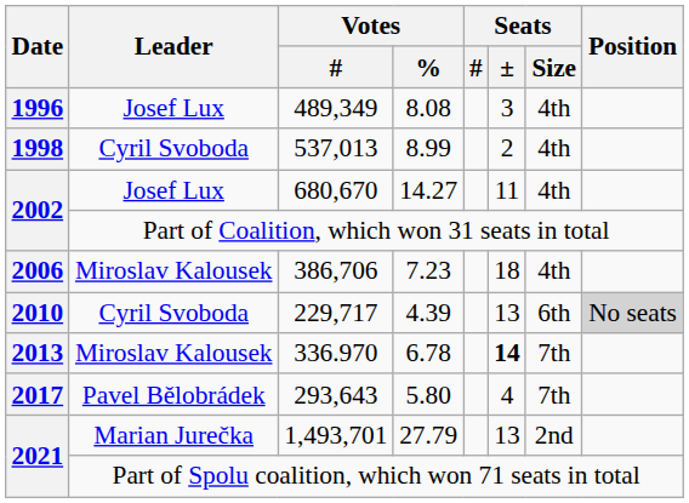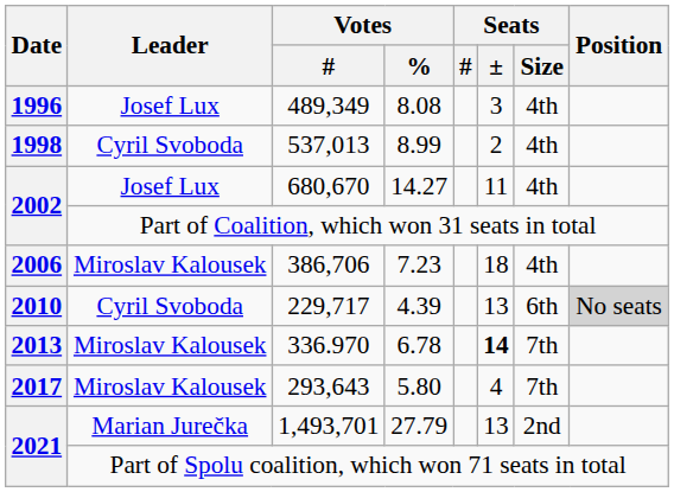 <table class="wikitable" style=text-align:center>
 <tr>
 <th rowspan="2">Date</th>
 <th rowspan="2">Leader</th>
 <th colspan="2">Votes</th>
 <th colspan="3">Seats</th>
 <th rowspan="2">Position</th>
 </tr>
 <tr>
 <th>#</th>
 <th>%</th>
 <th>#</th>
 <th>±</th>
 <th>Size</th>
 </tr>
 <tr>
 <th><a href='#'>1996</a></th>
 <td><a href='#'>Josef Lux</a></td>
 <td>489,349</td>
 <td>8.08</td>
 <td></td>
 <td> 3</td>
 <td>4th</td>
 <td></td>
 </tr>
 <tr>
 <th><a href='#'>1998</a></th>
 <td><a href='#'>Cyril Svoboda</a></td>
 <td>537,013</td>
 <td>8.99</td>
 <td></td>
 <td> 2</td>
 <td>4th</td>
 <td></td>
 </tr>
 <tr>
 <th rowspan=2><a href='#'>2002</a></th>
 <td><a href='#'>Josef Lux</a></td>
 <td>680,670</td>
 <td>14.27</td>
 <td></td>
 <td> 11</td>
 <td>4th</td>
 <td></td>
 </tr>
 <tr>
 <td colspan=7>Part of <a href='#'>Coalition</a>, which won 31 seats in total</td>
 </tr>
 <tr>
 <th><a href='#'>2006</a></th>
 <td><a href='#'>Miroslav Kalousek</a></td>
 <td>386,706</td>
 <td>7.23</td>
 <td></td>
 <td> 18</td>
 <td>4th</td>
 <td></td>
 </tr>
 <tr>
 <th><a href='#'>2010</a></th>
 <td><a href='#'>Cyril Svoboda</a></td>
 <td>229,717</td>
 <td>4.39</td>
 <td></td>
 <td> 13</td>
 <td>6th</td>
 <td style="background:Lightgray;">No seats</td>
 </tr>
 <tr>
 <th><a href='#'>2013</a></th>
 <td><a href='#'>Miroslav Kalousek</a></td>
 <td>336.970</td>
 <td>6.78</td>
 <td></td>
 <td><strong> 14</strong></td>
 <td>7th</td>
 <td></td>
 </tr>
 <tr>
 <th><a href='#'>2017</a></th>
-<td><a href='#'>Pavel Bělobrádek</a></td>
+<td><a href='#'>Miroslav Kalousek</a></td>
 <td>293,643</td>
 <td>5.80</td>
 <td></td>
 <td> 4</td>
 <td>7th</td>
 <td></td>
 </tr>
 <tr>
 <th rowspan=2><a href='#'>2021</a></th>
 <td><a href='#'>Marian Jurečka</a></td>
 <td>1,493,701</td>
 <td>27.79</td>
 <td></td>
 <td> 13</td>
 <td>2nd</td>
 <td></td>
 </tr>
 <tr>
 <td colspan=7>Part of <a href='#'>Spolu</a> coalition, which won 71 seats in total</td>
 </tr>
 </table>
